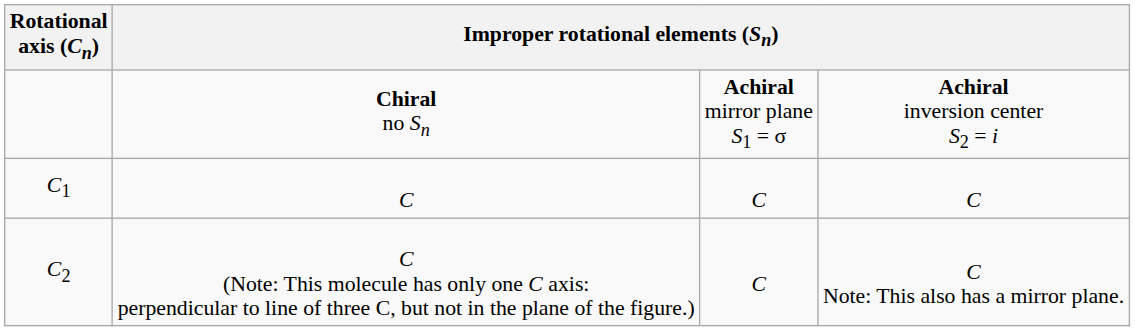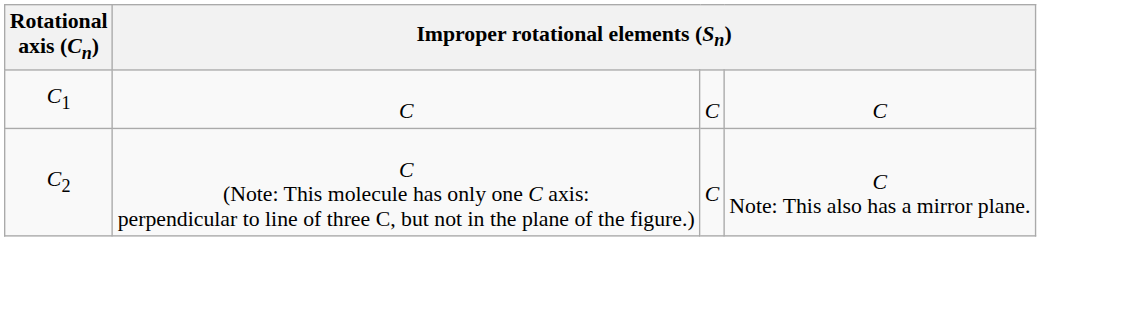 <table class="wikitable skin-invert-image" style="text-align: center">
 <tr>
 <th>Rotational<br>axis (<em>C<sub>n</sub></em>)</th>
 <th colspan="3">Improper rotational elements (<em>S<sub>n</sub></em>)</th>
-</tr>
-<tr>
-<td> </td>
-<td><strong>Chiral</strong><br>no <em>S<sub>n</sub></em></td>
-<td><strong>Achiral</strong> <br>mirror plane<br><em>S</em><sub>1</sub> = σ</td>
-<td><strong>Achiral</strong> <br>inversion center<br><em>S</em><sub>2</sub> = <em>i</em></td>
 </tr>
 <tr>
 <td><em>C</em><sub>1</sub></td>
 <td><br><em>C</em></td>
 <td><br><em>C</em></td>
 <td><br><em>C</em></td>
 </tr>
 <tr>
 <td><em>C</em><sub>2</sub></td>
 <td><br><em>C</em><br>(Note: This molecule has only one <em>C</em> axis:<br>perpendicular to line of three C, but not in the plane of the figure.)</td>
 <td><br><em>C</em></td>
 <td><br><em>C</em><br>Note: This also has a mirror plane.</td>
 </tr>
 </table>
